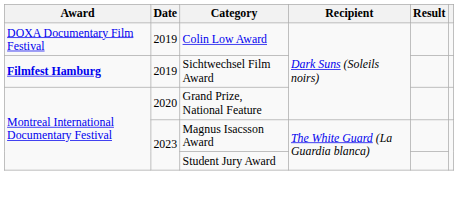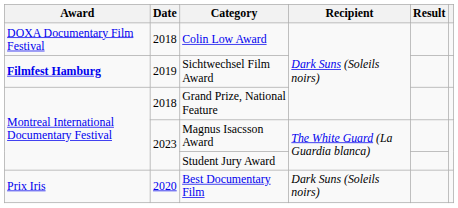 <table class="wikitable sortable plainrowheaders">
 <tr>
 <th>Award</th>
 <th>Date</th>
 <th>Category</th>
 <th>Recipient</th>
 <th>Result</th>
 <th></th>
 </tr>
 <tr>
 <td><a href='#'>DOXA Documentary Film Festival</a></td>
-<td>2019</td>
+<td>2018</td>
 <td><a href='#'>Colin Low Award</a></td>
 <td rowspan=3><em><a href='#'>Dark Suns</a> (Soleils noirs)</em></td>
 <td></td>
 <td></td>
 </tr>
 <tr>
 <td><strong><a href='#'>Filmfest Hamburg</a></strong></td>
 <td>2019</td>
 <td>Sichtwechsel Film Award</td>
 <td></td>
 <td></td>
 </tr>
 <tr>
 <td rowspan=3><a href='#'>Montreal International Documentary Festival</a></td>
-<td>2020</td>
+<td>2018</td>
 <td>Grand Prize, National Feature</td>
 <td></td>
 <td></td>
 </tr>
 <tr>
 <td rowspan=2>2023</td>
 <td>Magnus Isacsson Award</td>
 <td rowspan=2><em><a href='#'>The White Guard</a> (La Guardia blanca)</em></td>
 <td></td>
 <td rowspan=2></td>
 </tr>
 <tr>
 <td>Student Jury Award</td>
 <td></td>
 </tr>
+<tr>
+<td><a href='#'>Prix Iris</a></td>
+<td><a href='#'>2020</a></td>
+<td><a href='#'>Best Documentary Film</a></td>
+<td><em>Dark Suns (Soleils noirs)</em></td>
+<td></td>
+<td></td>
+</tr>
 </table>
